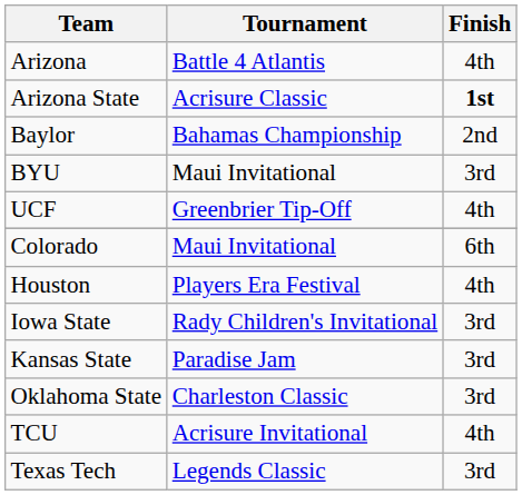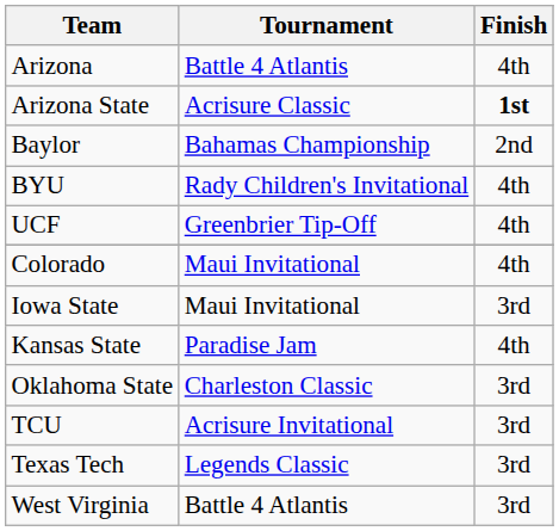 <table class="wikitable">
 <tr>
 <th>Team</th>
 <th>Tournament</th>
 <th>Finish</th>
 </tr>
 <tr>
 <td>Arizona</td>
 <td><a href='#'>Battle 4 Atlantis</a></td>
 <td align=center>4th</td>
 </tr>
 <tr>
 <td>Arizona State</td>
 <td><a href='#'>Acrisure Classic</a></td>
 <td align=center><strong>1st</strong></td>
 </tr>
 <tr>
 <td>Baylor</td>
 <td><a href='#'>Bahamas Championship</a></td>
 <td align=center>2nd</td>
 </tr>
 <tr>
 <td>BYU</td>
-<td>Maui Invitational</td>
-<td align=center>3rd</td>
+<td><a href='#'>Rady Children's Invitational</a></td>
+<td align=center>4th</td>
 </tr>
 <tr>
 <td>UCF</td>
 <td><a href='#'>Greenbrier Tip-Off</a></td>
 <td align=center>4th</td>
 </tr>
 <tr style="text-align:center;">
 </tr>
 <tr>
 <td>Colorado</td>
 <td><a href='#'>Maui Invitational</a></td>
-<td align=center>6th</td>
-</tr>
-<tr>
-<td>Houston</td>
-<td><a href='#'>Players Era Festival</a></td>
 <td align=center>4th</td>
 </tr>
 <tr>
 <td>Iowa State</td>
-<td><a href='#'>Rady Children's Invitational</a></td>
+<td>Maui Invitational</td>
 <td align=center>3rd</td>
 </tr>
 <tr>
 <td>Kansas State</td>
 <td><a href='#'>Paradise Jam</a></td>
-<td align=center>3rd</td>
+<td align=center>4th</td>
 </tr>
 <tr>
 <td>Oklahoma State</td>
 <td><a href='#'>Charleston Classic</a></td>
 <td align=center>3rd</td>
 </tr>
 <tr>
 <td>TCU</td>
 <td><a href='#'>Acrisure Invitational</a></td>
-<td align=center>4th</td>
+<td align=center>3rd</td>
 </tr>
 <tr>
 <td>Texas Tech</td>
 <td><a href='#'>Legends Classic</a></td>
 <td align=center>3rd</td>
 </tr>
+<tr>
+<td>West Virginia</td>
+<td>Battle 4 Atlantis</td>
+<td align=center>3rd</td>
+</tr>
 </table>
